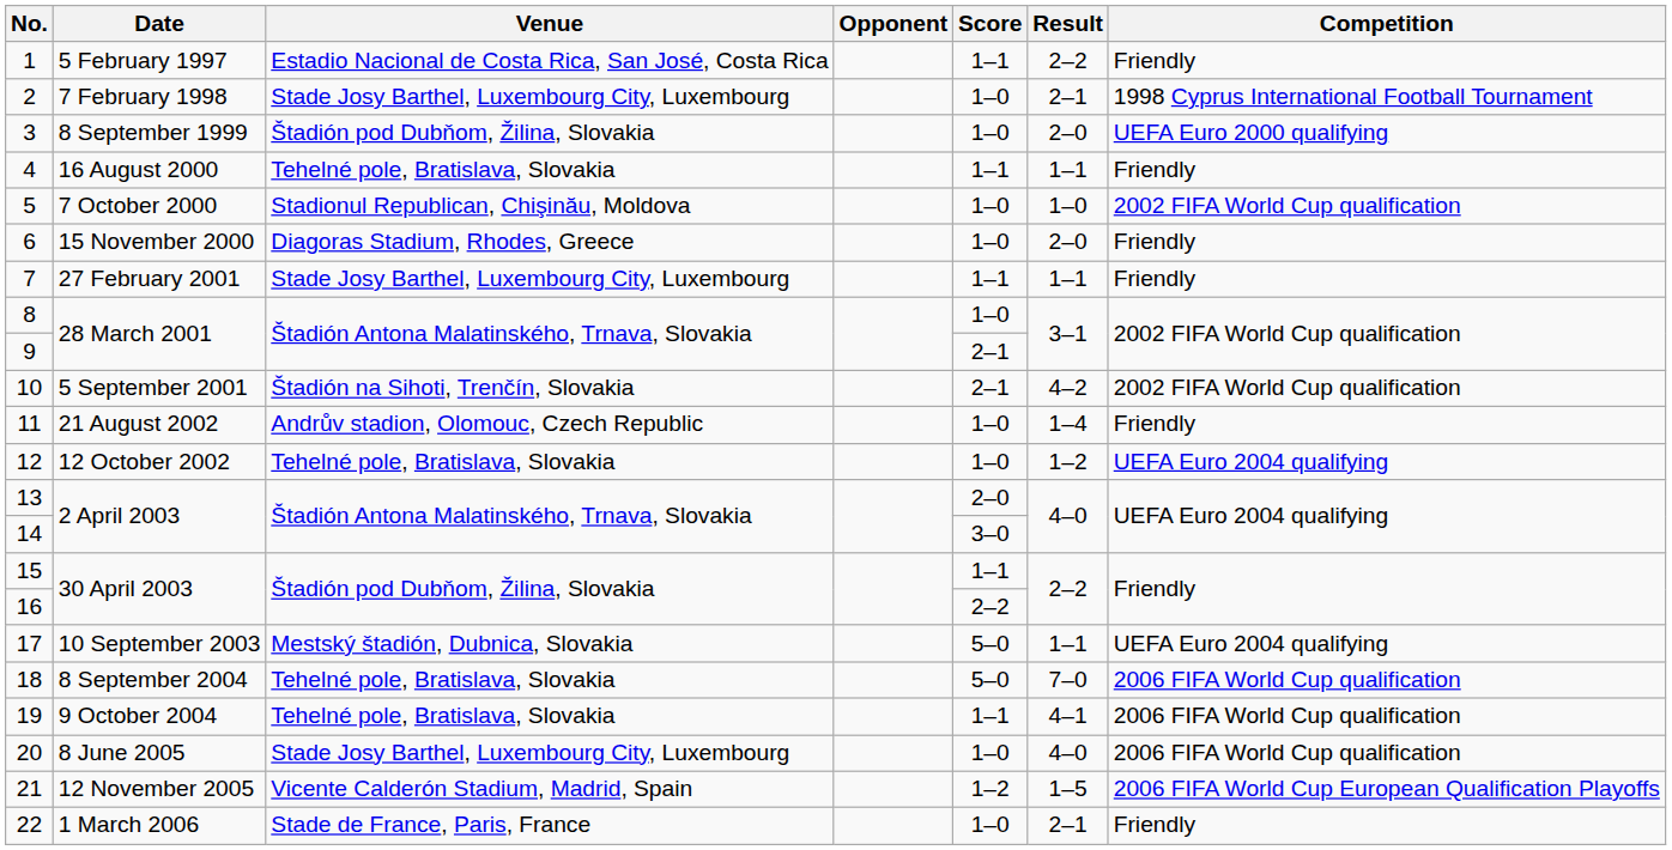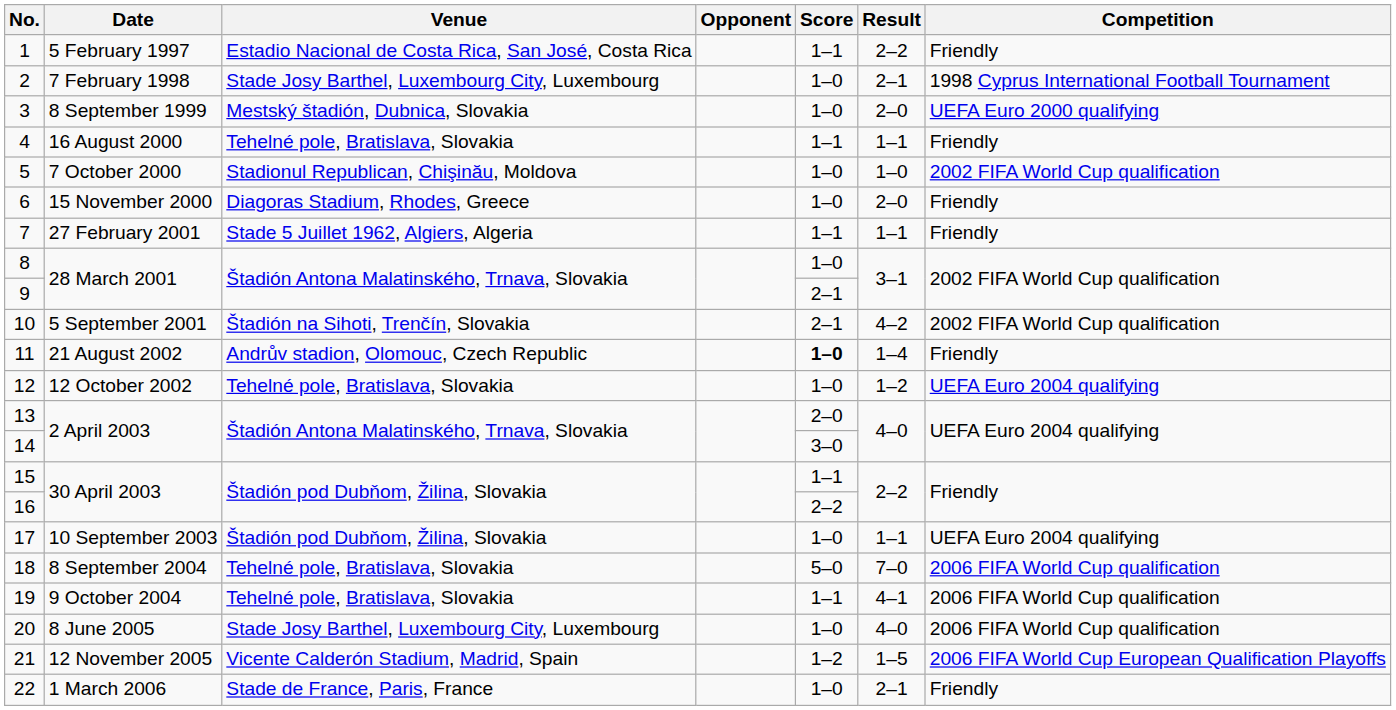 <table class="wikitable sortable">
 <tr>
 <th scope="col">No.</th>
 <th scope="col">Date</th>
 <th scope="col">Venue</th>
 <th scope="col">Opponent</th>
 <th scope="col">Score</th>
 <th scope="col">Result</th>
 <th scope="col">Competition</th>
 </tr>
 <tr>
 <td align="center">1</td>
 <td>5 February 1997</td>
 <td><a href='#'>Estadio Nacional de Costa Rica</a>, <a href='#'>San José</a>, Costa Rica</td>
 <td></td>
 <td align="center">1–1</td>
 <td align="center">2–2</td>
 <td>Friendly</td>
 </tr>
 <tr>
 <td align="center">2</td>
 <td>7 February 1998</td>
 <td><a href='#'>Stade Josy Barthel</a>, <a href='#'>Luxembourg City</a>, Luxembourg</td>
 <td></td>
 <td align="center">1–0</td>
 <td align="center">2–1</td>
 <td>1998 <a href='#'>Cyprus International Football Tournament</a></td>
 </tr>
 <tr>
 <td align="center">3</td>
 <td>8 September 1999</td>
-<td><a href='#'>Štadión pod Dubňom</a>, <a href='#'>Žilina</a>, Slovakia</td>
+<td><a href='#'>Mestský štadión</a>, <a href='#'>Dubnica</a>, Slovakia</td>
 <td></td>
 <td align="center">1–0</td>
 <td align="center">2–0</td>
 <td><a href='#'>UEFA Euro 2000 qualifying</a></td>
 </tr>
 <tr>
 <td align="center">4</td>
 <td>16 August 2000</td>
 <td><a href='#'>Tehelné pole</a>, <a href='#'>Bratislava</a>, Slovakia</td>
 <td></td>
 <td align="center">1–1</td>
 <td align="center">1–1</td>
 <td>Friendly</td>
 </tr>
 <tr>
 <td align="center">5</td>
 <td>7 October 2000</td>
 <td><a href='#'>Stadionul Republican</a>, <a href='#'>Chişinău</a>, Moldova</td>
 <td></td>
 <td align="center">1–0</td>
 <td align="center">1–0</td>
 <td><a href='#'>2002 FIFA World Cup qualification</a></td>
 </tr>
 <tr>
 <td align="center">6</td>
 <td>15 November 2000</td>
 <td><a href='#'>Diagoras Stadium</a>, <a href='#'>Rhodes</a>, Greece</td>
 <td></td>
 <td align="center">1–0</td>
 <td align="center">2–0</td>
 <td>Friendly</td>
 </tr>
 <tr>
 <td align="center">7</td>
 <td>27 February 2001</td>
-<td><a href='#'>Stade Josy Barthel</a>, <a href='#'>Luxembourg City</a>, Luxembourg</td>
+<td><a href='#'>Stade 5 Juillet 1962</a>, <a href='#'>Algiers</a>, Algeria</td>
 <td></td>
 <td align="center">1–1</td>
 <td align="center">1–1</td>
 <td>Friendly</td>
 </tr>
 <tr>
 <td align="center">8</td>
 <td rowspan="2">28 March 2001</td>
 <td rowspan="2"><a href='#'>Štadión Antona Malatinského</a>, <a href='#'>Trnava</a>, Slovakia</td>
 <td rowspan="2"></td>
 <td align="center">1–0</td>
 <td rowspan="2" style="text-align:center">3–1</td>
 <td rowspan="2">2002 FIFA World Cup qualification</td>
 </tr>
 <tr>
 <td align="center">9</td>
 <td align="center">2–1</td>
 </tr>
 <tr>
 <td align="center">10</td>
 <td>5 September 2001</td>
 <td><a href='#'>Štadión na Sihoti</a>, <a href='#'>Trenčín</a>, Slovakia</td>
 <td></td>
 <td align="center">2–1</td>
 <td align="center">4–2</td>
 <td>2002 FIFA World Cup qualification</td>
 </tr>
 <tr>
 <td align="center">11</td>
 <td>21 August 2002</td>
 <td><a href='#'>Andrův stadion</a>, <a href='#'>Olomouc</a>, Czech Republic</td>
 <td></td>
-<td align="center">1–0</td>
+<td align="center"><strong>1–0</strong></td>
 <td align="center">1–4</td>
 <td>Friendly</td>
 </tr>
 <tr>
 <td align="center">12</td>
 <td>12 October 2002</td>
 <td><a href='#'>Tehelné pole</a>, <a href='#'>Bratislava</a>, Slovakia</td>
 <td></td>
 <td align="center">1–0</td>
 <td align="center">1–2</td>
 <td><a href='#'>UEFA Euro 2004 qualifying</a></td>
 </tr>
 <tr>
 <td align="center">13</td>
 <td rowspan="2">2 April 2003</td>
 <td rowspan="2"><a href='#'>Štadión Antona Malatinského</a>, <a href='#'>Trnava</a>, Slovakia</td>
 <td rowspan="2"></td>
 <td align="center">2–0</td>
 <td rowspan="2" style="text-align:center">4–0</td>
 <td rowspan="2">UEFA Euro 2004 qualifying</td>
 </tr>
 <tr>
 <td align="center">14</td>
 <td align="center">3–0</td>
 </tr>
 <tr>
 <td align="center">15</td>
 <td rowspan="2">30 April 2003</td>
 <td rowspan="2"><a href='#'>Štadión pod Dubňom</a>, <a href='#'>Žilina</a>, Slovakia</td>
 <td rowspan="2"></td>
 <td align="center">1–1</td>
 <td rowspan="2" style="text-align:center">2–2</td>
 <td rowspan="2">Friendly</td>
 </tr>
 <tr>
 <td align="center">16</td>
 <td align="center">2–2</td>
 </tr>
 <tr>
 <td align="center">17</td>
 <td>10 September 2003</td>
-<td><a href='#'>Mestský štadión</a>, <a href='#'>Dubnica</a>, Slovakia</td>
+<td><a href='#'>Štadión pod Dubňom</a>, <a href='#'>Žilina</a>, Slovakia</td>
 <td></td>
-<td align="center">5–0</td>
+<td align="center">1–0</td>
 <td align="center">1–1</td>
 <td>UEFA Euro 2004 qualifying</td>
 </tr>
 <tr>
 <td align="center">18</td>
 <td>8 September 2004</td>
 <td><a href='#'>Tehelné pole</a>, <a href='#'>Bratislava</a>, Slovakia</td>
 <td></td>
 <td align="center">5–0</td>
 <td align="center">7–0</td>
 <td><a href='#'>2006 FIFA World Cup qualification</a></td>
 </tr>
 <tr>
 <td align="center">19</td>
 <td>9 October 2004</td>
 <td><a href='#'>Tehelné pole</a>, <a href='#'>Bratislava</a>, Slovakia</td>
 <td></td>
 <td align="center">1–1</td>
 <td align="center">4–1</td>
 <td>2006 FIFA World Cup qualification</td>
 </tr>
 <tr>
 <td align="center">20</td>
 <td>8 June 2005</td>
 <td><a href='#'>Stade Josy Barthel</a>, <a href='#'>Luxembourg City</a>, Luxembourg</td>
 <td></td>
 <td align="center">1–0</td>
 <td align="center">4–0</td>
 <td>2006 FIFA World Cup qualification</td>
 </tr>
 <tr>
 <td align="center">21</td>
 <td>12 November 2005</td>
 <td><a href='#'>Vicente Calderón Stadium</a>, <a href='#'>Madrid</a>, Spain</td>
 <td></td>
 <td align="center">1–2</td>
 <td align="center">1–5</td>
 <td><a href='#'>2006 FIFA World Cup European Qualification Playoffs</a></td>
 </tr>
 <tr>
 <td align="center">22</td>
 <td>1 March 2006</td>
 <td><a href='#'>Stade de France</a>, <a href='#'>Paris</a>, France</td>
 <td></td>
 <td align="center">1–0</td>
 <td align="center">2–1</td>
 <td>Friendly</td>
 </tr>
 </table>
